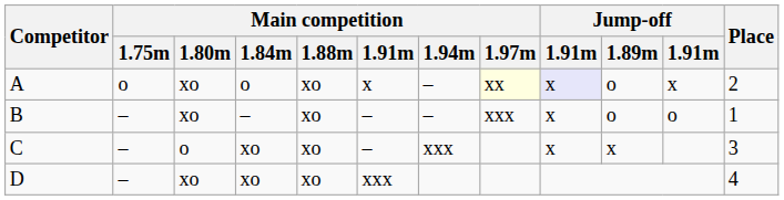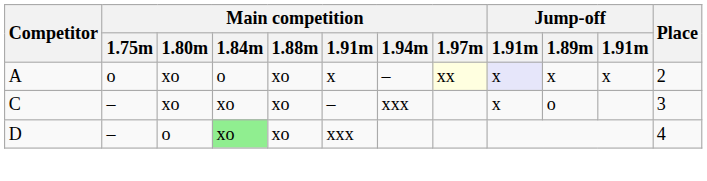 <table class="wikitable">
 <tr>
 <th rowspan=2>Competitor</th>
 <th colspan=7>Main competition</th>
 <th colspan=3>Jump-off</th>
 <th rowspan=2>Place</th>
 </tr>
 <tr>
 <th>1.75m</th>
 <th>1.80m</th>
 <th>1.84m</th>
 <th>1.88m</th>
 <th>1.91m</th>
 <th>1.94m</th>
 <th>1.97m</th>
 <th>1.91m</th>
 <th>1.89m</th>
 <th>1.91m</th>
 </tr>
 <tr>
 <td>A</td>
 <td>o</td>
 <td>xo</td>
 <td>o</td>
 <td>xo</td>
 <td>x</td>
 <td>–</td>
 <td style="background: lightyellow;">xx</td>
 <td style="background: lavender;">x</td>
-<td>o</td>
+<td>x</td>
 <td>x</td>
 <td>2</td>
 </tr>
 <tr>
-<td>B</td>
+<td>C</td>
 <td>–</td>
 <td>xo</td>
-<td>–</td>
-<td>xo</td>
-<td>–</td>
-<td>–</td>
-<td>xxx</td>
-<td>x</td>
-<td>o</td>
-<td>o</td>
-<td>1</td>
-</tr>
-<tr>
-<td>C</td>
-<td>–</td>
-<td>o</td>
 <td>xo</td>
 <td>xo</td>
 <td>–</td>
 <td>xxx</td>
 <td></td>
 <td>x</td>
-<td>x</td>
+<td>o</td>
 <td></td>
 <td>3</td>
 </tr>
 <tr>
 <td>D</td>
 <td>–</td>
-<td>xo</td>
-<td>xo</td>
+<td>o</td>
+<td style="background: lightgreen;">xo</td>
 <td>xo</td>
 <td>xxx</td>
 <td></td>
 <td></td>
 <td colspan=3></td>
 <td>4</td>
 </tr>
 </table>
